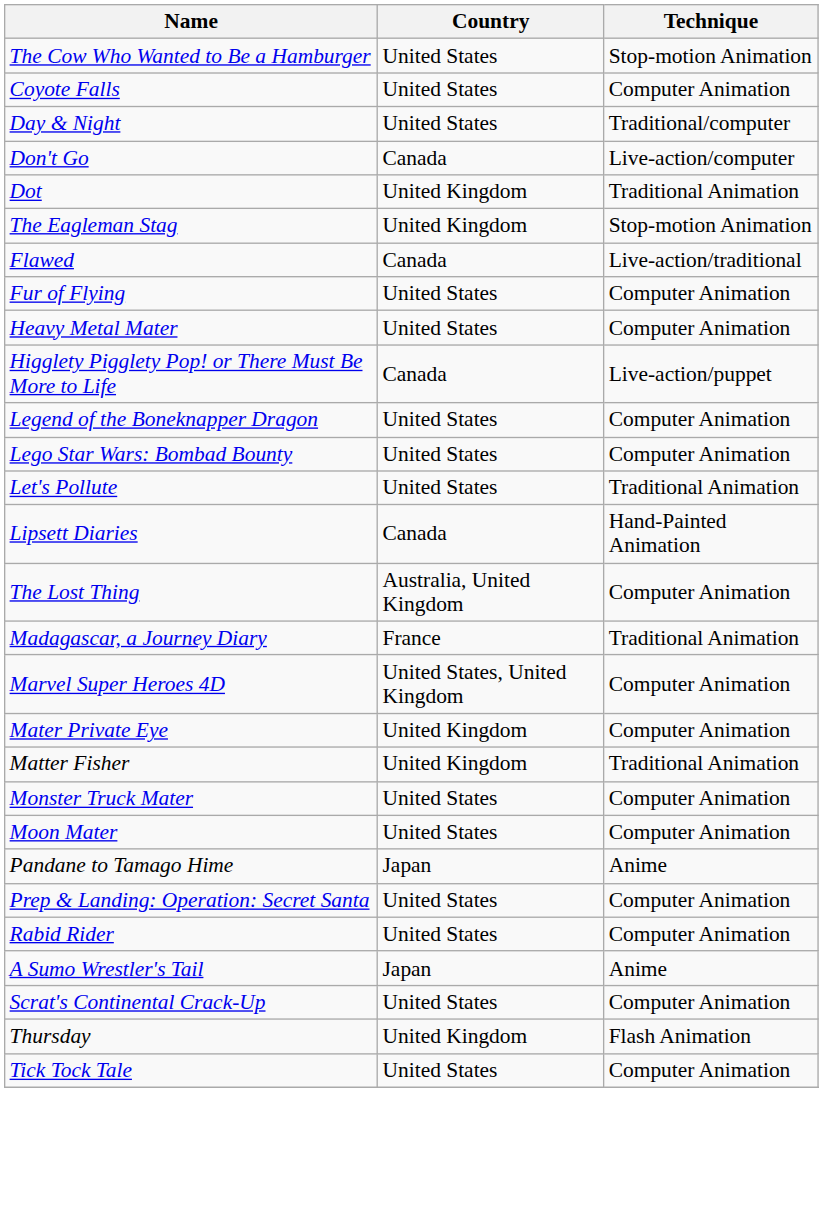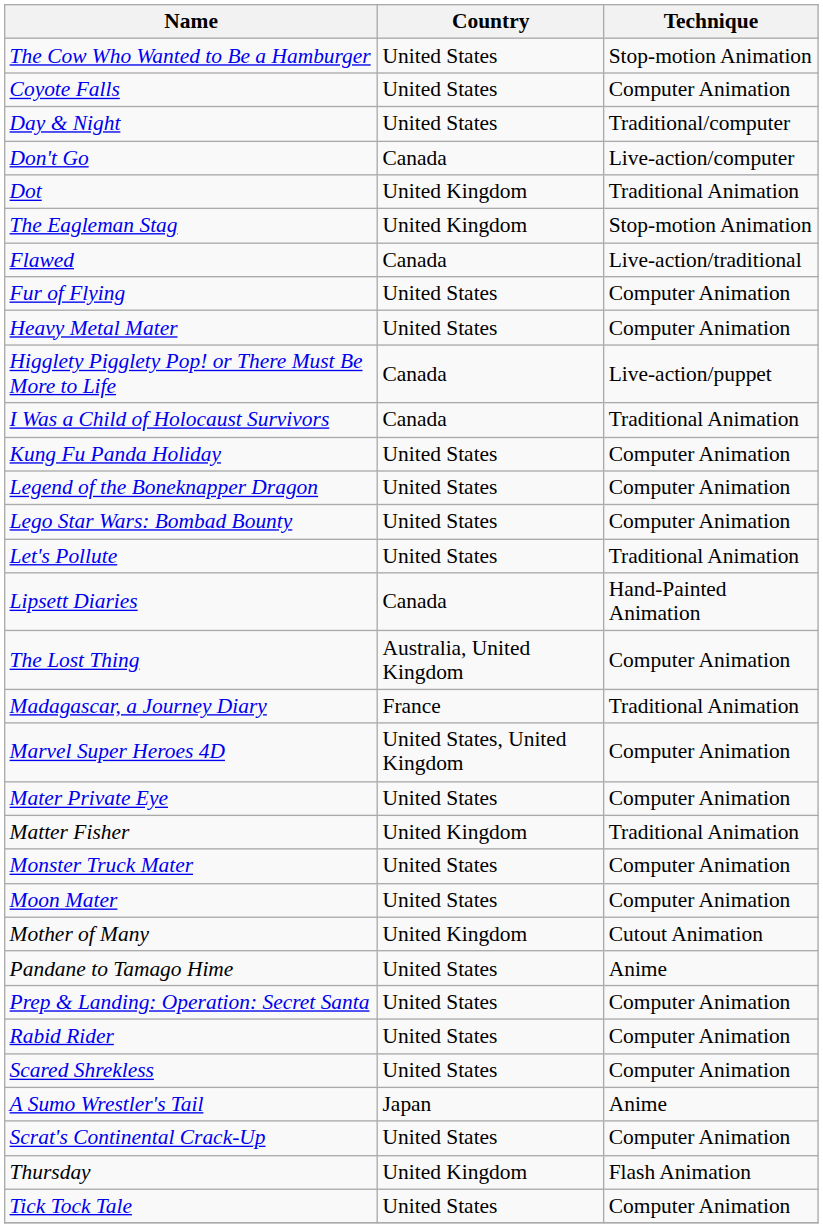 <table class="wikitable sortable">
 <tr>
 <th>Name</th>
 <th>Country</th>
 <th>Technique</th>
 </tr>
 <tr>
 <td><em><a href='#'>The Cow Who Wanted to Be a Hamburger</a></em></td>
 <td>United States</td>
 <td>Stop-motion Animation</td>
 </tr>
 <tr>
 <td><em><a href='#'>Coyote Falls</a></em></td>
 <td>United States</td>
 <td>Computer Animation</td>
 </tr>
 <tr>
 <td><em><a href='#'>Day & Night</a></em></td>
 <td>United States</td>
 <td>Traditional/computer</td>
 </tr>
 <tr>
 <td><em><a href='#'>Don't Go</a></em></td>
 <td>Canada</td>
 <td>Live-action/computer</td>
 </tr>
 <tr>
 <td><em><a href='#'>Dot</a></em></td>
 <td>United Kingdom</td>
 <td>Traditional Animation</td>
 </tr>
 <tr>
 <td><em><a href='#'>The Eagleman Stag</a></em></td>
 <td>United Kingdom</td>
 <td>Stop-motion Animation</td>
 </tr>
 <tr>
 <td><em><a href='#'>Flawed</a></em></td>
 <td>Canada</td>
 <td>Live-action/traditional</td>
 </tr>
 <tr>
 <td><em><a href='#'>Fur of Flying</a></em></td>
 <td>United States</td>
 <td>Computer Animation</td>
 </tr>
 <tr>
 <td><em><a href='#'>Heavy Metal Mater</a></em></td>
 <td>United States</td>
 <td>Computer Animation</td>
 </tr>
 <tr>
 <td><em><a href='#'>Higglety Pigglety Pop! or There Must Be More to Life</a></em></td>
 <td>Canada</td>
 <td>Live-action/puppet</td>
 </tr>
 <tr>
+<td><em><a href='#'>I Was a Child of Holocaust Survivors</a></em></td>
+<td>Canada</td>
+<td>Traditional Animation</td>
+</tr>
+<tr>
+<td><em><a href='#'>Kung Fu Panda Holiday</a></em></td>
+<td>United States</td>
+<td>Computer Animation</td>
+</tr>
+<tr>
 <td><em><a href='#'>Legend of the Boneknapper Dragon</a></em></td>
 <td>United States</td>
 <td>Computer Animation</td>
 </tr>
 <tr>
 <td><em><a href='#'>Lego Star Wars: Bombad Bounty</a></em></td>
 <td>United States</td>
 <td>Computer Animation</td>
 </tr>
 <tr>
 <td><em><a href='#'>Let's Pollute</a></em></td>
 <td>United States</td>
 <td>Traditional Animation</td>
 </tr>
 <tr>
 <td><em><a href='#'>Lipsett Diaries</a></em></td>
 <td>Canada</td>
 <td>Hand-Painted Animation</td>
 </tr>
 <tr>
 <td><em><a href='#'>The Lost Thing</a></em></td>
 <td>Australia, United Kingdom</td>
 <td>Computer Animation</td>
 </tr>
 <tr>
 <td><em><a href='#'>Madagascar, a Journey Diary</a></em></td>
 <td>France</td>
 <td>Traditional Animation</td>
 </tr>
 <tr>
 <td><em><a href='#'>Marvel Super Heroes 4D</a></em></td>
 <td>United States, United Kingdom</td>
 <td>Computer Animation</td>
 </tr>
 <tr>
 <td><em><a href='#'>Mater Private Eye</a></em></td>
-<td>United Kingdom</td>
+<td>United States</td>
 <td>Computer Animation</td>
 </tr>
 <tr>
 <td><em>Matter Fisher</em></td>
 <td>United Kingdom</td>
 <td>Traditional Animation</td>
 </tr>
 <tr>
 <td><em><a href='#'>Monster Truck Mater</a></em></td>
 <td>United States</td>
 <td>Computer Animation</td>
 </tr>
 <tr>
 <td><em><a href='#'>Moon Mater</a></em></td>
 <td>United States</td>
 <td>Computer Animation</td>
 </tr>
 <tr>
+<td><em>Mother of Many</em></td>
+<td>United Kingdom</td>
+<td>Cutout Animation</td>
+</tr>
+<tr>
 <td><em>Pandane to Tamago Hime</em></td>
-<td>Japan</td>
+<td>United States</td>
 <td>Anime</td>
 </tr>
 <tr>
 <td><em><a href='#'>Prep & Landing: Operation: Secret Santa</a></em></td>
 <td>United States</td>
 <td>Computer Animation</td>
 </tr>
 <tr>
 <td><em><a href='#'>Rabid Rider</a></em></td>
+<td>United States</td>
+<td>Computer Animation</td>
+</tr>
+<tr>
+<td><em><a href='#'>Scared Shrekless</a></em></td>
 <td>United States</td>
 <td>Computer Animation</td>
 </tr>
 <tr>
 <td><em><a href='#'>A Sumo Wrestler's Tail</a></em></td>
 <td>Japan</td>
 <td>Anime</td>
 </tr>
 <tr>
 <td><em><a href='#'>Scrat's Continental Crack-Up</a></em></td>
 <td>United States</td>
 <td>Computer Animation</td>
 </tr>
 <tr>
 <td><em>Thursday</em></td>
 <td>United Kingdom</td>
 <td>Flash Animation</td>
 </tr>
 <tr>
 <td><em><a href='#'>Tick Tock Tale</a></em></td>
 <td>United States</td>
 <td>Computer Animation</td>
 </tr>
 <tr>
 </tr>
 </table>
